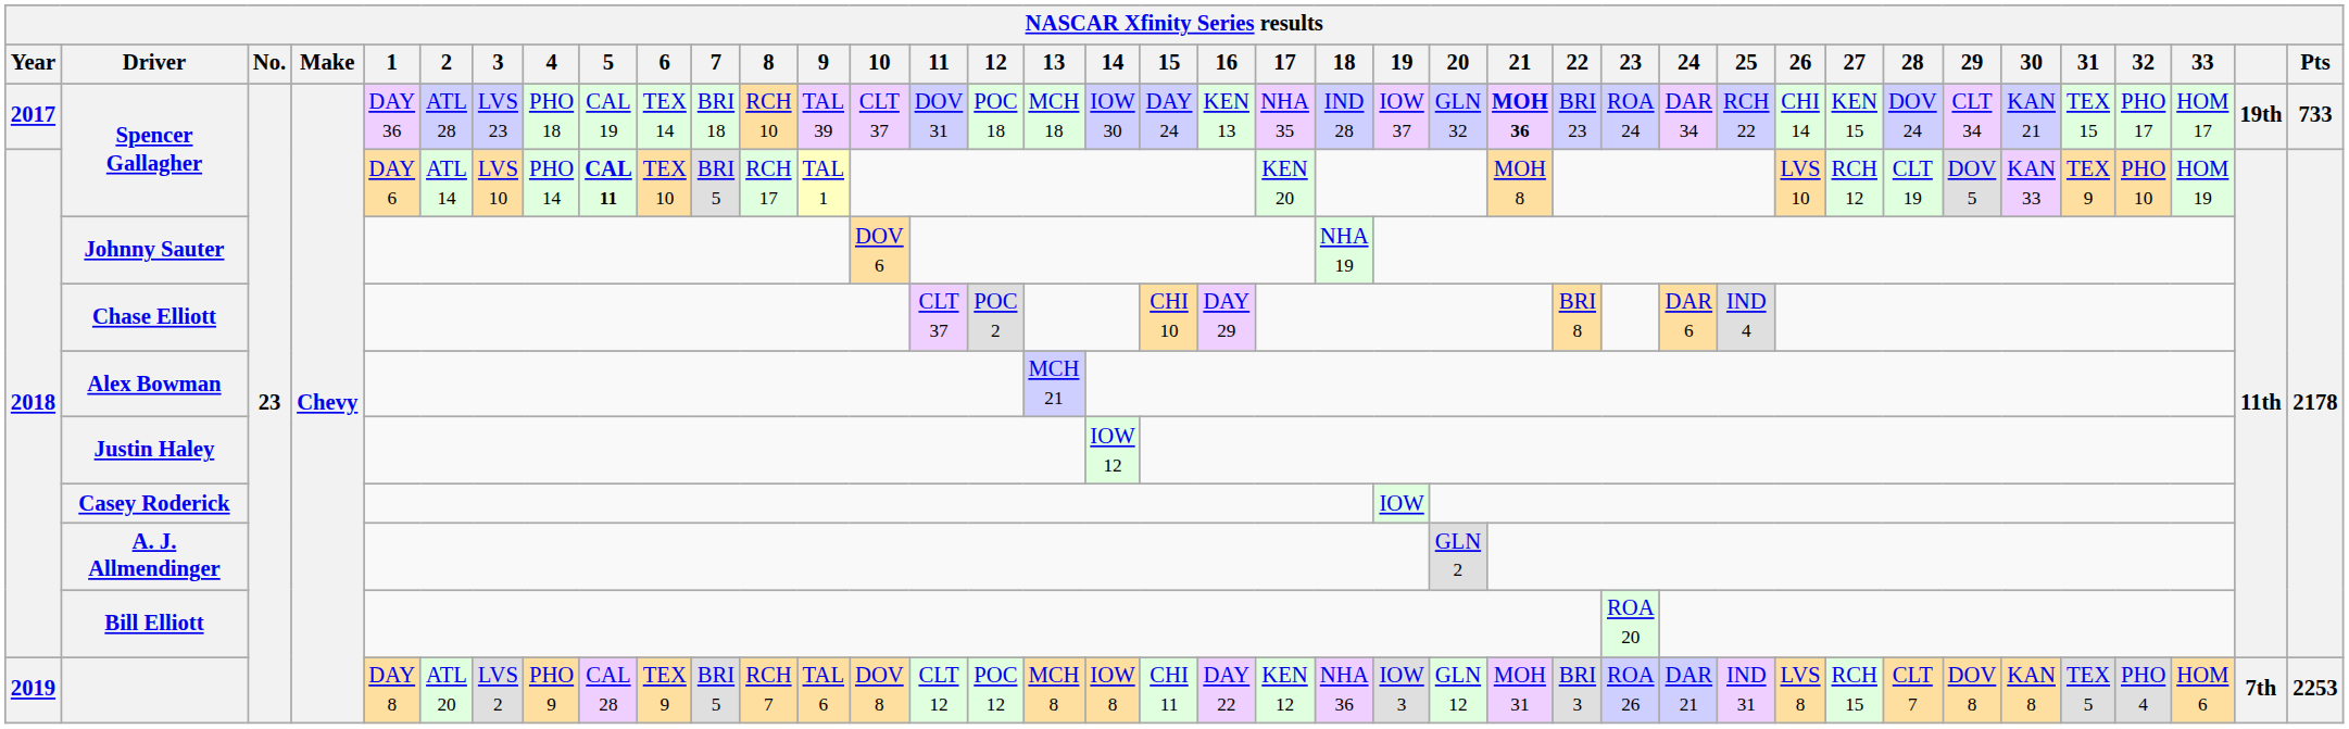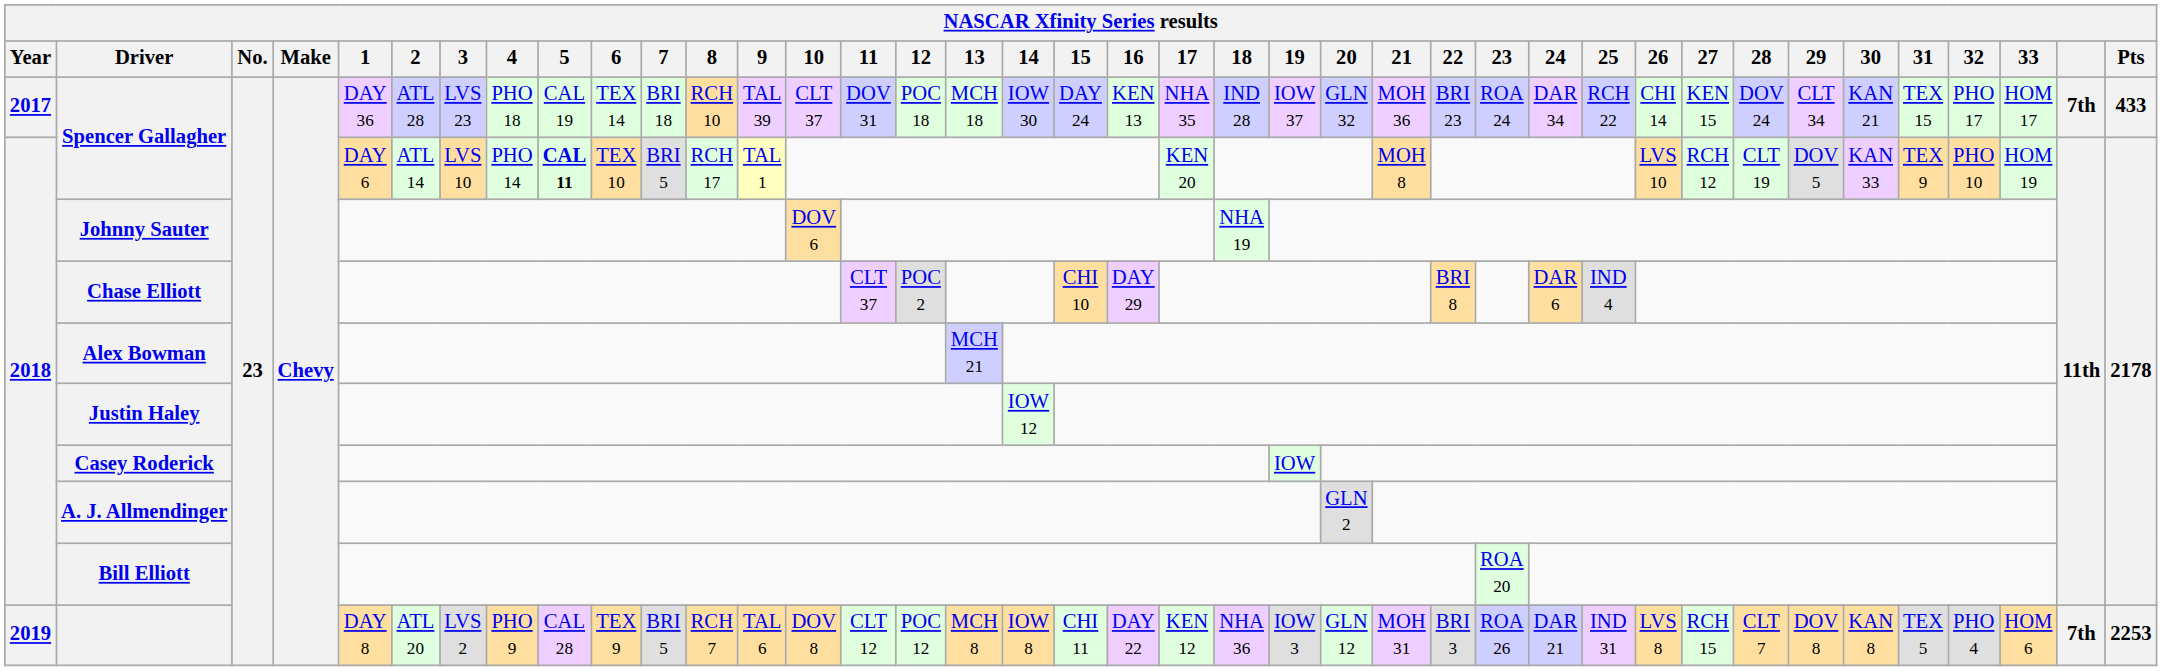 <table class="wikitable mw-collapsible mw-collapsed" style="text-align:center; font-size:75%">
 <tr>
 <th colspan="42"><a href='#'>NASCAR Xfinity Series</a> results</th>
 </tr>
 <tr>
 <th>Year</th>
 <th>Driver</th>
 <th>No.</th>
 <th>Make</th>
 <th>1</th>
 <th>2</th>
 <th>3</th>
 <th>4</th>
 <th>5</th>
 <th>6</th>
 <th>7</th>
 <th>8</th>
 <th>9</th>
 <th>10</th>
 <th>11</th>
 <th>12</th>
 <th>13</th>
 <th>14</th>
 <th>15</th>
 <th>16</th>
 <th>17</th>
 <th>18</th>
 <th>19</th>
 <th>20</th>
 <th>21</th>
 <th>22</th>
 <th>23</th>
 <th>24</th>
 <th>25</th>
 <th>26</th>
 <th>27</th>
 <th>28</th>
 <th>29</th>
 <th>30</th>
 <th>31</th>
 <th>32</th>
 <th>33</th>
 <th></th>
 <th>Pts</th>
 </tr>
 <tr>
 <th><a href='#'>2017</a></th>
 <th rowspan=2><a href='#'>Spencer Gallagher</a></th>
 <th rowspan=11>23</th>
 <th rowspan=11><a href='#'>Chevy</a></th>
 <td style="background:#EFCFFF;"><a href='#'>DAY</a><br><small>36</small></td>
 <td style="background:#CFCFFF;"><a href='#'>ATL</a><br><small>28</small></td>
 <td style="background:#CFCFFF;"><a href='#'>LVS</a><br><small>23</small></td>
 <td style="background:#DFFFDF;"><a href='#'>PHO</a><br><small>18</small></td>
 <td style="background:#DFFFDF;"><a href='#'>CAL</a><br><small>19</small></td>
 <td style="background:#DFFFDF;"><a href='#'>TEX</a><br><small>14</small></td>
 <td style="background:#DFFFDF;"><a href='#'>BRI</a><br><small>18</small></td>
 <td style="background:#FFDF9F;"><a href='#'>RCH</a><br><small>10</small></td>
 <td style="background:#EFCFFF;"><a href='#'>TAL</a><br><small>39</small></td>
 <td style="background:#EFCFFF;"><a href='#'>CLT</a><br><small>37</small></td>
 <td style="background:#CFCFFF;"><a href='#'>DOV</a><br><small>31</small></td>
 <td style="background:#DFFFDF;"><a href='#'>POC</a><br><small>18</small></td>
 <td style="background:#DFFFDF;"><a href='#'>MCH</a><br><small>18</small></td>
 <td style="background:#CFCFFF;"><a href='#'>IOW</a><br><small>30</small></td>
 <td style="background:#CFCFFF;"><a href='#'>DAY</a><br><small>24</small></td>
 <td style="background:#DFFFDF;"><a href='#'>KEN</a><br><small>13</small></td>
 <td style="background:#EFCFFF;"><a href='#'>NHA</a><br><small>35</small></td>
 <td style="background:#CFCFFF;"><a href='#'>IND</a><br><small>28</small></td>
 <td style="background:#EFCFFF;"><a href='#'>IOW</a><br><small>37</small></td>
 <td style="background:#CFCFFF;"><a href='#'>GLN</a><br><small>32</small></td>
-<td style="background:#EFCFFF;"><strong><a href='#'>MOH</a><br><small>36</small></strong></td>
+<td style="background:#EFCFFF;"><a href='#'>MOH</a><br><small>36</small></td>
 <td style="background:#CFCFFF;"><a href='#'>BRI</a><br><small>23</small></td>
 <td style="background:#CFCFFF;"><a href='#'>ROA</a><br><small>24</small></td>
 <td style="background:#EFCFFF;"><a href='#'>DAR</a><br><small>34</small></td>
 <td style="background:#CFCFFF;"><a href='#'>RCH</a><br><small>22</small></td>
 <td style="background:#DFFFDF;"><a href='#'>CHI</a><br><small>14</small></td>
 <td style="background:#DFFFDF;"><a href='#'>KEN</a><br><small>15</small></td>
 <td style="background:#CFCFFF;"><a href='#'>DOV</a><br><small>24</small></td>
 <td style="background:#EFCFFF;"><a href='#'>CLT</a><br><small>34</small></td>
 <td style="background:#CFCFFF;"><a href='#'>KAN</a><br><small>21</small></td>
 <td style="background:#DFFFDF;"><a href='#'>TEX</a><br><small>15</small></td>
 <td style="background:#DFFFDF;"><a href='#'>PHO</a><br><small>17</small></td>
 <td style="background:#DFFFDF;"><a href='#'>HOM</a><br><small>17</small></td>
-<th>19th</th>
-<th>733</th>
+<th>7th</th>
+<th>433</th>
 </tr>
 <tr>
 <th rowspan=8><a href='#'>2018</a></th>
 <td style="background:#FFDF9F;"><a href='#'>DAY</a><br><small>6</small></td>
 <td style="background:#DFFFDF;"><a href='#'>ATL</a><br><small>14</small></td>
 <td style="background:#FFDF9F;"><a href='#'>LVS</a><br><small>10</small></td>
 <td style="background:#DFFFDF;"><a href='#'>PHO</a><br><small>14</small></td>
 <td style="background:#DFFFDF;"><strong><a href='#'>CAL</a><br><small>11</small></strong></td>
 <td style="background:#FFDF9F;"><a href='#'>TEX</a><br><small>10</small></td>
 <td style="background:#DFDFDF;"><a href='#'>BRI</a><br><small>5</small></td>
 <td style="background:#DFFFDF;"><a href='#'>RCH</a><br><small>17</small></td>
 <td style="background:#FFFFBF;"><a href='#'>TAL</a><br><small>1</small></td>
 <td colspan=7></td>
 <td style="background:#DFFFDF;"><a href='#'>KEN</a><br><small>20</small></td>
 <td colspan=3></td>
 <td style="background:#FFDF9F;"><a href='#'>MOH</a><br><small>8</small></td>
 <td colspan=4></td>
 <td style="background:#FFDF9F;"><a href='#'>LVS</a><br><small>10</small></td>
 <td style="background:#DFFFDF;"><a href='#'>RCH</a><br><small>12</small></td>
 <td style="background:#DFFFDF;"><a href='#'>CLT</a><br><small>19</small></td>
 <td style="background:#DFDFDF;"><a href='#'>DOV</a><br><small>5</small></td>
 <td style="background:#EFCFFF;"><a href='#'>KAN</a><br><small>33</small></td>
 <td style="background:#FFDF9F;"><a href='#'>TEX</a><br><small>9</small></td>
 <td style="background:#FFDF9F;"><a href='#'>PHO</a><br><small>10</small></td>
 <td style="background:#DFFFDF;"><a href='#'>HOM</a><br><small>19</small></td>
 <th rowspan=8>11th</th>
 <th rowspan=8>2178</th>
 </tr>
 <tr>
 <th><a href='#'>Johnny Sauter</a></th>
 <td colspan=9></td>
 <td style="background:#FFDF9F;"><a href='#'>DOV</a><br><small>6</small></td>
 <td colspan=7></td>
 <td style="background:#DFFFDF;"><a href='#'>NHA</a><br><small>19</small></td>
 <td colspan=15></td>
 </tr>
 <tr>
 <th><a href='#'>Chase Elliott</a></th>
 <td colspan=10></td>
 <td style="background:#EFCFFF;"><a href='#'>CLT</a><br><small>37</small></td>
 <td style="background:#DFDFDF;"><a href='#'>POC</a><br><small>2</small></td>
 <td colspan=2></td>
 <td style="background:#FFDF9F;"><a href='#'>CHI</a><br><small>10</small></td>
 <td style="background:#EFCFFF;"><a href='#'>DAY</a><br><small>29</small></td>
 <td colspan=5></td>
 <td style="background:#FFDF9F;"><a href='#'>BRI</a><br><small>8</small></td>
 <td></td>
 <td style="background:#FFDF9F;"><a href='#'>DAR</a><br><small>6</small></td>
 <td style="background:#DFDFDF;"><a href='#'>IND</a><br><small>4</small></td>
 <td colspan=8></td>
 </tr>
 <tr>
 <th><a href='#'>Alex Bowman</a></th>
 <td colspan=12></td>
 <td style="background:#CFCFFF;"><a href='#'>MCH</a><br><small>21</small></td>
 <td colspan=20></td>
 </tr>
 <tr>
 <th><a href='#'>Justin Haley</a></th>
 <td colspan=13></td>
 <td style="background:#DFFFDF;"><a href='#'>IOW</a><br><small>12</small></td>
 <td colspan=19></td>
 </tr>
 <tr>
 <th><a href='#'>Casey Roderick</a></th>
 <td colspan=18></td>
 <td style="background:#DFFFDF;"><a href='#'>IOW</a><br></td>
 <td colspan=14></td>
 </tr>
 <tr>
 <th><a href='#'>A. J. Allmendinger</a></th>
 <td colspan=19></td>
 <td align=center style="background:#DFDFDF;"><a href='#'>GLN</a><br><small>2</small></td>
 <td colspan=13></td>
 </tr>
 <tr>
 <th><a href='#'>Bill Elliott</a></th>
 <td colspan=22></td>
 <td style="background:#DFFFDF;"><a href='#'>ROA</a><br><small>20</small></td>
 <td colspan=10></td>
 </tr>
 <tr>
 <th><a href='#'>2019</a></th>
 <th></th>
 <td style="background:#FFDF9F;"><a href='#'>DAY</a><br><small>8</small></td>
 <td style="background:#DFFFDF;"><a href='#'>ATL</a><br><small>20</small></td>
 <td style="background:#DFDFDF;"><a href='#'>LVS</a><br><small>2</small></td>
 <td style="background:#FFDF9F;"><a href='#'>PHO</a><br><small>9</small></td>
 <td style="background:#EFCFFF;"><a href='#'>CAL</a><br><small>28</small></td>
 <td style="background:#FFDF9F;"><a href='#'>TEX</a><br><small>9</small></td>
 <td style="background:#DFDFDF;"><a href='#'>BRI</a><br><small>5</small></td>
 <td style="background:#FFDF9F;"><a href='#'>RCH</a><br><small>7</small></td>
 <td style="background:#FFDF9F;"><a href='#'>TAL</a><br><small>6</small></td>
 <td style="background:#FFDF9F;"><a href='#'>DOV</a><br><small>8</small></td>
 <td style="background:#DFFFDF;"><a href='#'>CLT</a><br><small>12</small></td>
 <td style="background:#DFFFDF;"><a href='#'>POC</a><br><small>12</small></td>
 <td style="background:#FFDF9F;"><a href='#'>MCH</a><br><small>8</small></td>
 <td style="background:#FFDF9F;"><a href='#'>IOW</a><br><small>8</small></td>
 <td style="background:#DFFFDF;"><a href='#'>CHI</a><br><small>11</small></td>
 <td style="background:#EFCFFF;"><a href='#'>DAY</a><br><small>22</small></td>
 <td style="background:#DFFFDF;"><a href='#'>KEN</a><br><small>12</small></td>
 <td style="background:#EFCFFF;"><a href='#'>NHA</a><br><small>36</small></td>
 <td style="background:#DFDFDF;"><a href='#'>IOW</a><br><small>3</small></td>
 <td style="background:#DFFFDF;"><a href='#'>GLN</a><br><small>12</small></td>
 <td style="background:#EFCFFF;"><a href='#'>MOH</a><br><small>31</small></td>
 <td style="background:#DFDFDF;"><a href='#'>BRI</a><br><small>3</small></td>
 <td style="background:#CFCFFF;"><a href='#'>ROA</a><br><small>26</small></td>
 <td style="background:#CFCFFF;"><a href='#'>DAR</a><br><small>21</small></td>
 <td style="background:#EFCFFF;"><a href='#'>IND</a><br><small>31</small></td>
 <td style="background:#FFDF9F;"><a href='#'>LVS</a><br><small>8</small></td>
 <td style="background:#DFFFDF;"><a href='#'>RCH</a><br><small>15</small></td>
 <td style="background:#FFDF9F;"><a href='#'>CLT</a><br><small>7</small></td>
 <td style="background:#FFDF9F;"><a href='#'>DOV</a><br><small>8</small></td>
 <td style="background:#FFDF9F;"><a href='#'>KAN</a><br><small>8</small></td>
 <td style="background:#DFDFDF;"><a href='#'>TEX</a><br><small>5</small></td>
 <td style="background:#DFDFDF;"><a href='#'>PHO</a><br><small>4</small></td>
 <td style="background:#FFDF9F;"><a href='#'>HOM</a><br><small>6</small></td>
 <th>7th</th>
 <th>2253</th>
 </tr>
 </table>
